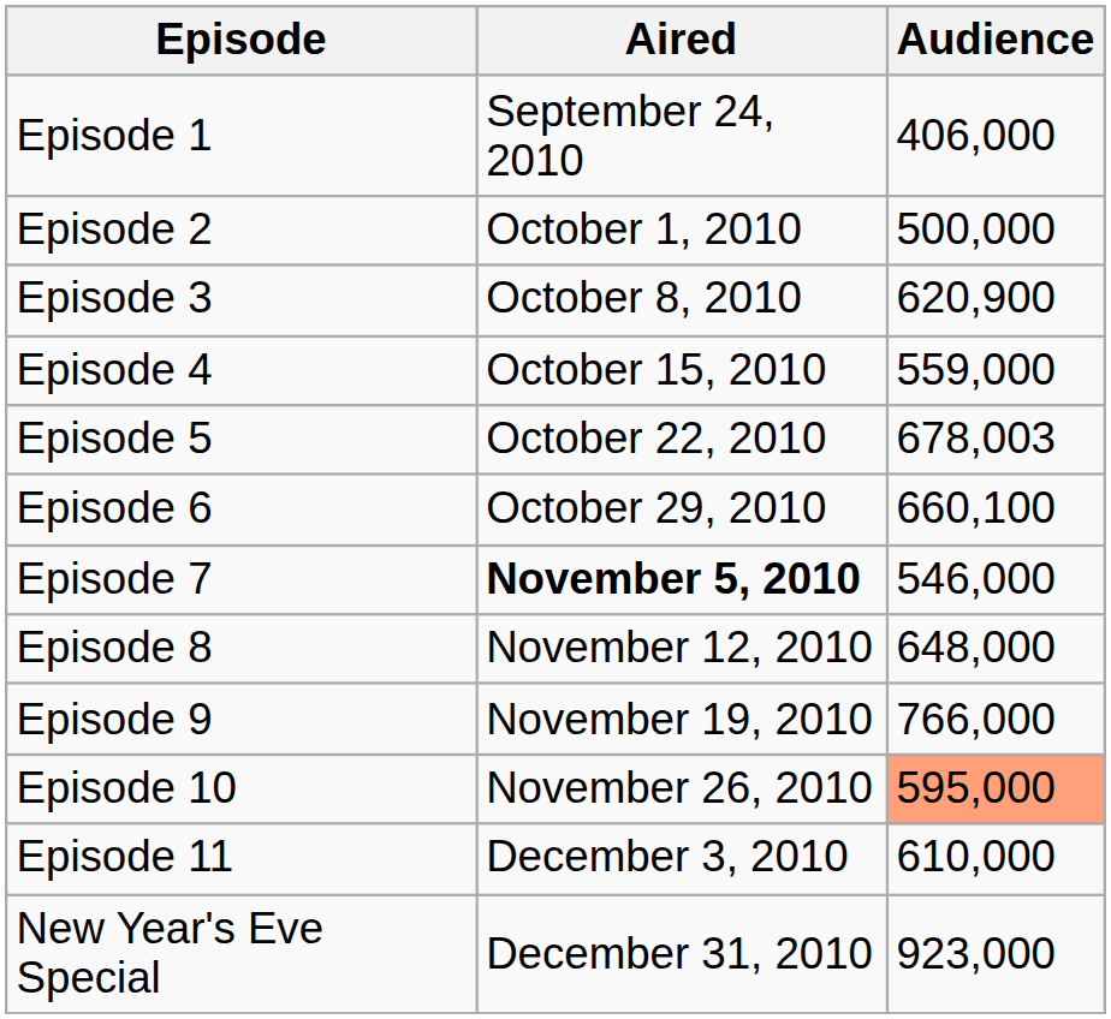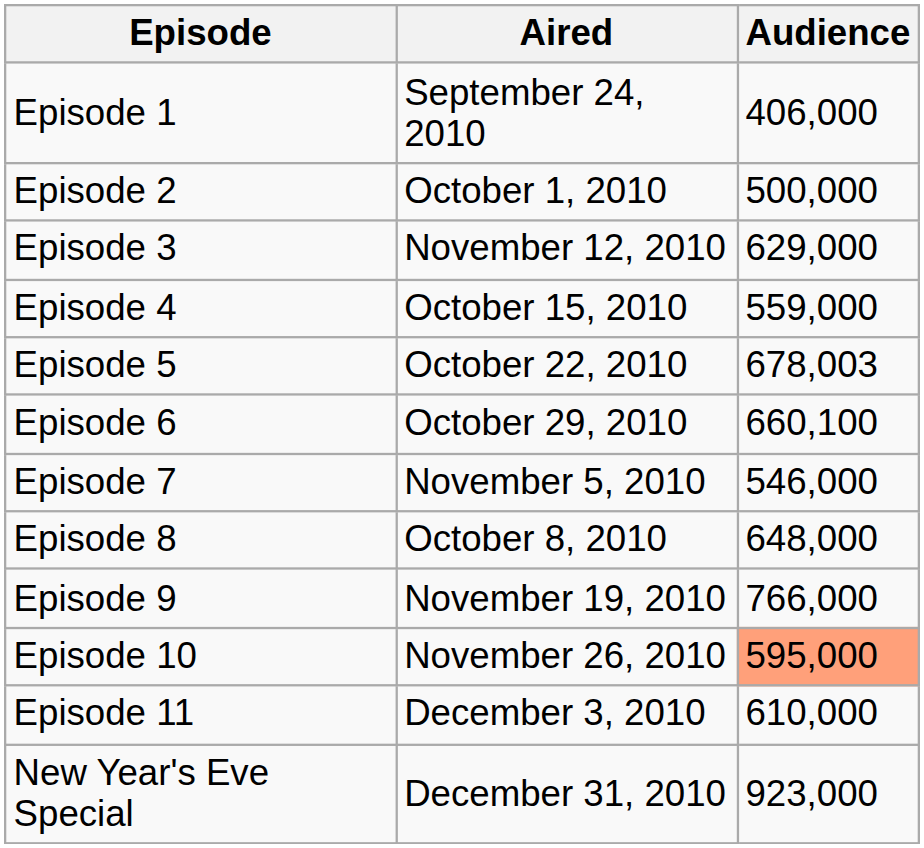 <table class="wikitable" border="1" width ="400">
 <tr>
 <th>Episode</th>
 <th>Aired</th>
 <th>Audience</th>
 </tr>
 <tr>
 <td>Episode 1</td>
 <td>September 24, 2010</td>
 <td>406,000</td>
 </tr>
 <tr>
 <td>Episode 2</td>
 <td>October 1, 2010</td>
 <td>500,000</td>
 </tr>
 <tr>
 <td>Episode 3</td>
-<td>October 8, 2010</td>
-<td>620,900</td>
+<td>November 12, 2010</td>
+<td>629,000</td>
 </tr>
 <tr>
 <td>Episode 4</td>
 <td>October 15, 2010</td>
 <td>559,000</td>
 </tr>
 <tr>
 <td>Episode 5</td>
 <td>October 22, 2010</td>
 <td>678,003</td>
 </tr>
 <tr>
 <td>Episode 6</td>
 <td>October 29, 2010</td>
 <td>660,100</td>
 </tr>
 <tr>
 <td>Episode 7</td>
-<td><strong>November 5, 2010</strong></td>
+<td>November 5, 2010</td>
 <td>546,000</td>
 </tr>
 <tr>
 <td>Episode 8</td>
-<td>November 12, 2010</td>
+<td>October 8, 2010</td>
 <td>648,000</td>
 </tr>
 <tr>
 <td>Episode 9</td>
 <td>November 19, 2010</td>
 <td>766,000</td>
 </tr>
 <tr>
 <td>Episode 10</td>
 <td>November 26, 2010</td>
 <td style="background: lightsalmon;">595,000</td>
 </tr>
 <tr>
 <td>Episode 11</td>
 <td>December 3, 2010</td>
 <td>610,000</td>
 </tr>
 <tr>
 <td>New Year's Eve Special</td>
 <td>December 31, 2010</td>
 <td>923,000</td>
 </tr>
 </table>
